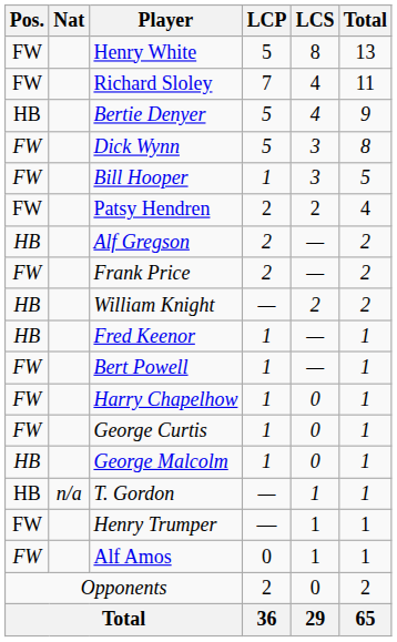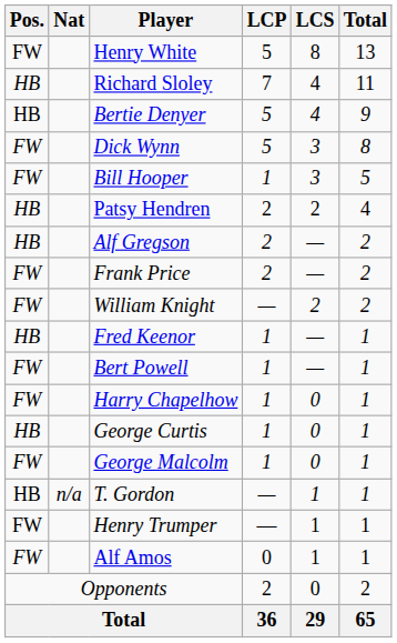 <table class="wikitable"  style="text-align:center; border:1px #aaa solid;">
 <tr>
 <th>Pos.</th>
 <th>Nat</th>
 <th>Player</th>
 <th>LCP</th>
 <th>LCS</th>
 <th>Total</th>
 </tr>
 <tr>
 <td>FW</td>
 <td></td>
 <td style="text-align:left;"><a href='#'>Henry White</a></td>
 <td>5</td>
 <td>8</td>
 <td>13</td>
 </tr>
 <tr>
-<td>FW</td>
+<td><em>HB</em></td>
 <td></td>
 <td style="text-align:left;"><a href='#'>Richard Sloley</a></td>
 <td>7</td>
 <td>4</td>
 <td>11</td>
 </tr>
 <tr>
 <td>HB</td>
 <td><em></em></td>
 <td style="text-align:left;"><em><a href='#'>Bertie Denyer</a></em></td>
 <td><em>5</em></td>
 <td><em>4</em></td>
 <td><em>9</em></td>
 </tr>
 <tr>
 <td><em>FW</em></td>
 <td><em></em></td>
 <td style="text-align:left;"><em><a href='#'>Dick Wynn</a></em></td>
 <td><em>5</em></td>
 <td><em>3</em></td>
 <td><em>8</em></td>
 </tr>
 <tr>
 <td><em>FW</em></td>
 <td><em></em></td>
 <td style="text-align:left;"><a href='#'><em>Bill Hooper</em></a></td>
 <td><em>1</em></td>
 <td><em>3</em></td>
 <td><em>5</em></td>
 </tr>
 <tr>
-<td>FW</td>
+<td><em>HB</em></td>
 <td></td>
 <td style="text-align:left;"><a href='#'>Patsy Hendren</a></td>
 <td>2</td>
 <td>2</td>
 <td>4</td>
 </tr>
 <tr>
 <td><em>HB</em></td>
 <td><em></em></td>
 <td style="text-align:left;"><em><a href='#'>Alf Gregson</a></em></td>
 <td><em>2</em></td>
 <td><em>—</em></td>
 <td><em>2</em></td>
 </tr>
 <tr>
 <td><em>FW</em></td>
 <td><em></em></td>
 <td style="text-align:left;"><em>Frank Price</em></td>
 <td><em>2</em></td>
 <td><em>—</em></td>
 <td><em>2</em></td>
 </tr>
 <tr>
-<td><em>HB</em></td>
+<td><em>FW</em></td>
 <td><em></em></td>
 <td style="text-align:left;"><em>William Knight</em></td>
 <td><em>—</em></td>
 <td><em>2</em></td>
 <td><em>2</em></td>
 </tr>
 <tr>
 <td><em>HB</em></td>
 <td><em></em></td>
 <td style="text-align:left;"><em><a href='#'>Fred Keenor</a></em></td>
 <td><em>1</em></td>
 <td><em>—</em></td>
 <td><em>1</em></td>
 </tr>
 <tr>
 <td><em>FW</em></td>
 <td><em></em></td>
 <td style="text-align:left;"><em><a href='#'>Bert Powell</a></em></td>
 <td><em>1</em></td>
 <td><em>—</em></td>
 <td><em>1</em></td>
 </tr>
 <tr>
 <td><em>FW</em></td>
 <td><em></em></td>
 <td style="text-align:left;"><em><a href='#'>Harry Chapelhow</a></em></td>
 <td><em>1</em></td>
 <td><em>0</em></td>
 <td><em>1</em></td>
 </tr>
 <tr>
-<td><em>FW</em></td>
+<td><em>HB</em></td>
 <td><em></em></td>
 <td style="text-align:left;"><em>George Curtis</em></td>
 <td><em>1</em></td>
 <td><em>0</em></td>
 <td><em>1</em></td>
 </tr>
 <tr>
-<td><em>HB</em></td>
+<td><em>FW</em></td>
 <td><em></em></td>
 <td style="text-align:left;"><a href='#'><em>George Malcolm</em></a></td>
 <td><em>1</em></td>
 <td><em>0</em></td>
 <td><em>1</em></td>
 </tr>
 <tr>
 <td>HB</td>
 <td><em>n/a</em></td>
 <td style="text-align:left;"><em>T. Gordon</em></td>
 <td><em>—</em></td>
 <td><em>1</em></td>
 <td><em>1</em></td>
 </tr>
 <tr>
 <td>FW</td>
 <td></td>
 <td style="text-align:left;"><em>Henry Trumper</em></td>
 <td>—</td>
 <td>1</td>
 <td>1</td>
 </tr>
 <tr>
 <td><em>FW</em></td>
 <td></td>
 <td style="text-align:left;"><a href='#'>Alf Amos</a></td>
 <td>0</td>
 <td>1</td>
 <td>1</td>
 </tr>
 <tr>
 <td colspan="3"><em>Opponents</em></td>
 <td>2</td>
 <td>0</td>
 <td>2</td>
 </tr>
 <tr>
 <th colspan="3">Total</th>
 <th>36</th>
 <th>29</th>
 <th>65</th>
 </tr>
 </table>
